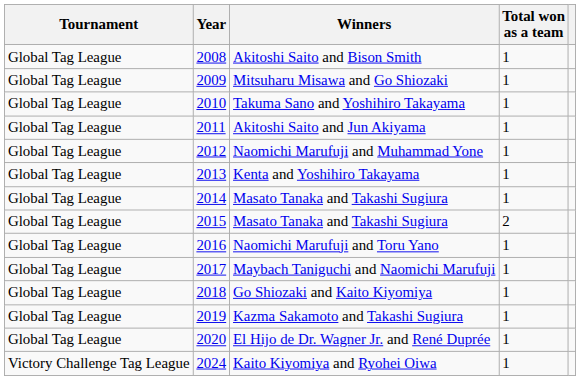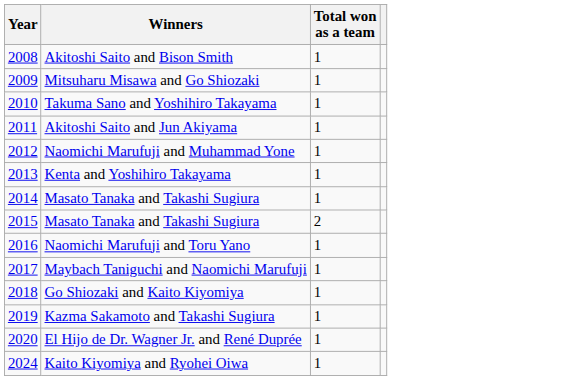 <table class="wikitable sortable">
 <tr>
-<th>Tournament</th>
 <th>Year</th>
 <th>Winners<br></th>
 <th>Total won<br>as a team</th>
 <th></th>
 </tr>
 <tr>
-<td>Global Tag League</td>
 <td><a href='#'>2008</a></td>
 <td><a href='#'>Akitoshi Saito</a> and <a href='#'>Bison Smith</a></td>
 <td>1</td>
 <td></td>
 </tr>
 <tr>
-<td>Global Tag League</td>
 <td><a href='#'>2009</a></td>
 <td><a href='#'>Mitsuharu Misawa</a> and <a href='#'>Go Shiozaki</a></td>
 <td>1</td>
 <td></td>
 </tr>
 <tr>
-<td>Global Tag League</td>
 <td><a href='#'>2010</a></td>
 <td><a href='#'>Takuma Sano</a> and <a href='#'>Yoshihiro Takayama</a></td>
 <td>1</td>
 <td></td>
 </tr>
 <tr>
-<td>Global Tag League</td>
 <td><a href='#'>2011</a></td>
 <td><a href='#'>Akitoshi Saito</a>  and <a href='#'>Jun Akiyama</a></td>
 <td>1</td>
 <td></td>
 </tr>
 <tr>
-<td>Global Tag League</td>
 <td><a href='#'>2012</a></td>
 <td><a href='#'>Naomichi Marufuji</a> and <a href='#'>Muhammad Yone</a></td>
 <td>1</td>
 <td></td>
 </tr>
 <tr>
-<td>Global Tag League</td>
 <td><a href='#'>2013</a></td>
 <td><a href='#'>Kenta</a> and <a href='#'>Yoshihiro Takayama</a> </td>
 <td>1</td>
 <td></td>
 </tr>
 <tr>
-<td>Global Tag League</td>
 <td><a href='#'>2014</a></td>
 <td><a href='#'>Masato Tanaka</a> and <a href='#'>Takashi Sugiura</a></td>
 <td>1</td>
 <td></td>
 </tr>
 <tr>
-<td>Global Tag League</td>
 <td><a href='#'>2015</a></td>
 <td><a href='#'>Masato Tanaka</a>  and <a href='#'>Takashi Sugiura</a> </td>
 <td>2</td>
 <td></td>
 </tr>
 <tr>
-<td>Global Tag League</td>
 <td><a href='#'>2016</a></td>
 <td><a href='#'>Naomichi Marufuji</a>  and <a href='#'>Toru Yano</a></td>
 <td>1</td>
 <td></td>
 </tr>
 <tr>
-<td>Global Tag League</td>
 <td><a href='#'>2017</a></td>
 <td><a href='#'>Maybach Taniguchi</a> and <a href='#'>Naomichi Marufuji</a> </td>
 <td>1</td>
 <td></td>
 </tr>
 <tr>
-<td>Global Tag League</td>
 <td><a href='#'>2018</a></td>
 <td><a href='#'>Go Shiozaki</a>  and <a href='#'>Kaito Kiyomiya</a></td>
 <td>1</td>
 <td></td>
 </tr>
 <tr>
-<td>Global Tag League</td>
 <td><a href='#'>2019</a></td>
 <td><a href='#'>Kazma Sakamoto</a> and <a href='#'>Takashi Sugiura</a> </td>
 <td>1</td>
 <td></td>
 </tr>
 <tr>
-<td>Global Tag League</td>
 <td><a href='#'>2020</a></td>
 <td><a href='#'>El Hijo de Dr. Wagner Jr.</a> and <a href='#'>René Duprée</a></td>
 <td>1</td>
 <td></td>
 </tr>
 <tr>
-<td>Victory Challenge Tag League</td>
 <td><a href='#'>2024</a></td>
 <td><a href='#'>Kaito Kiyomiya</a>  and <a href='#'>Ryohei Oiwa</a></td>
 <td>1</td>
 <td></td>
 </tr>
 </table>
